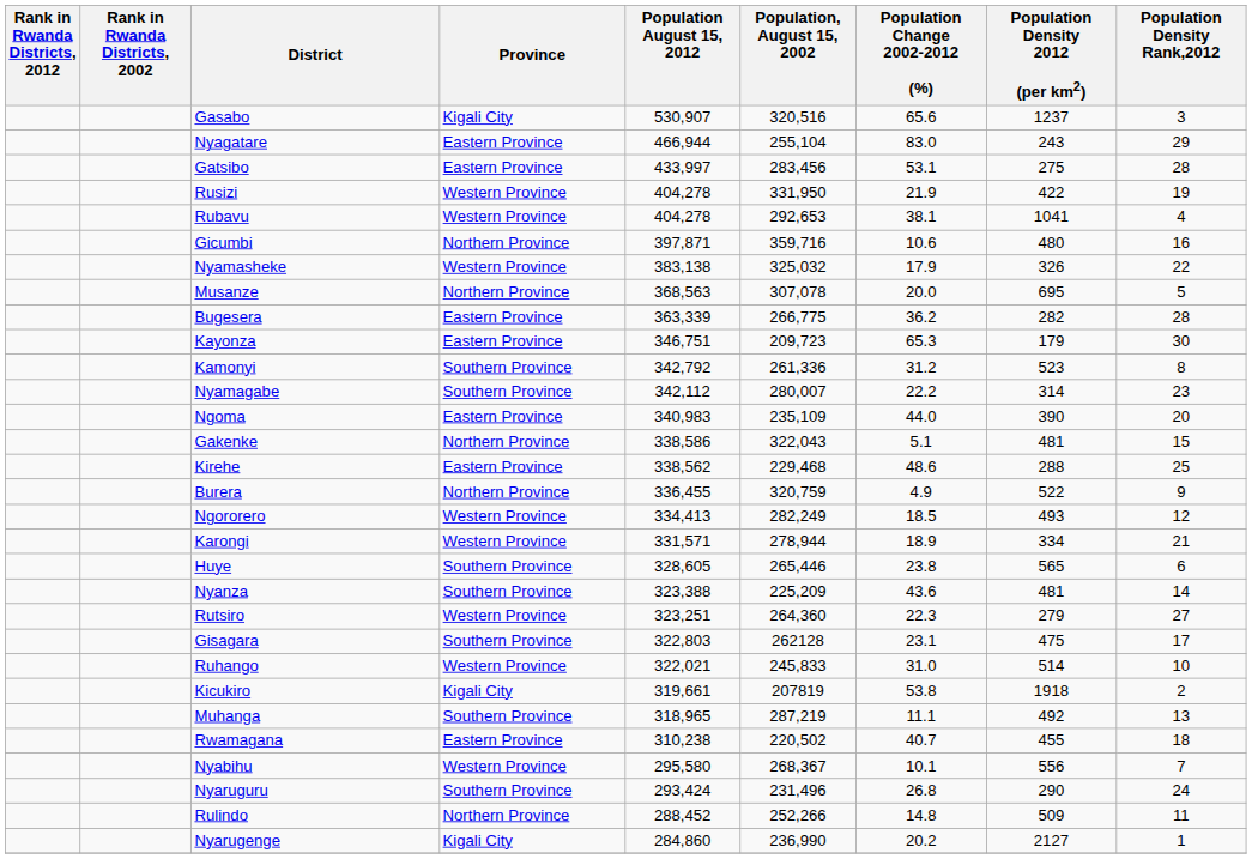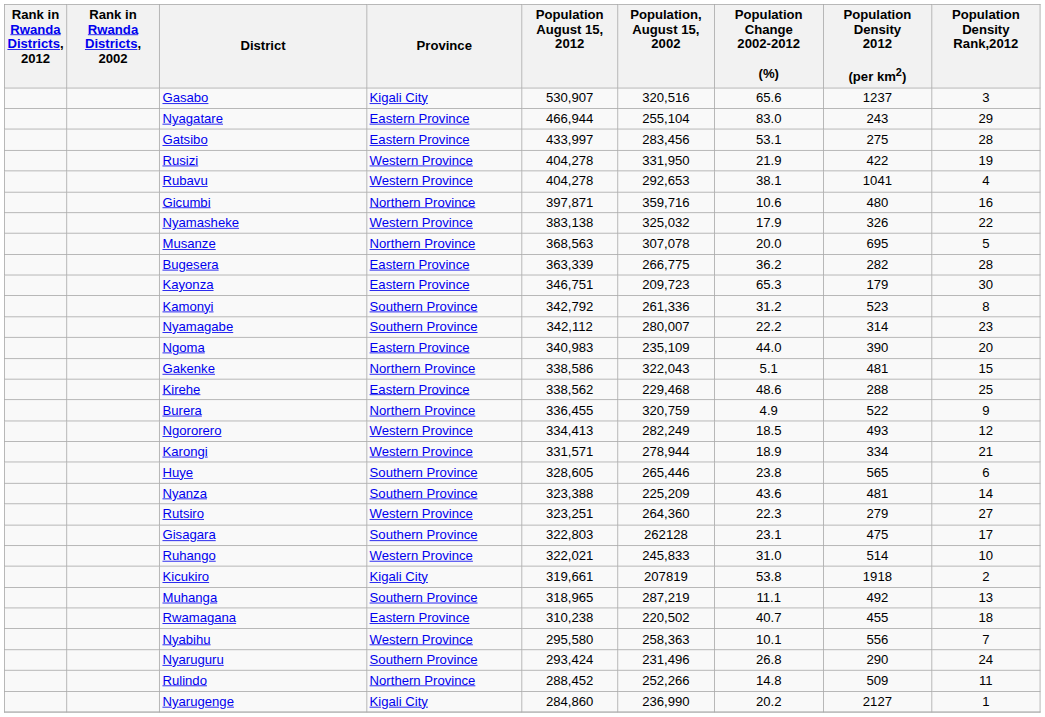 <table class="wikitable sortable"  style="width:100%; text-align:center;">
 <tr valign="top">
 <th>Rank in<br><a href='#'>Rwanda<br> Districts</a>,<br> 2012</th>
 <th>Rank in <a href='#'>Rwanda<br> Districts</a>,<br>2002</th>
 <th style="width:20%; vertical-align:middle;"><strong>District</strong></th>
 <th style="width:15%; vertical-align:middle;"><strong>Province</strong></th>
 <th valign="top">Population <br> August 15, 2012</th>
 <th valign="top">Population,<br> August 15, 2002</th>
 <th valign="top">Population Change <br> 2002-2012<br> <br>(%)</th>
 <th valign="top">Population Density <br> 2012<br> <br>(per km<sup>2</sup>)</th>
 <th valign="top">Population Density <br>Rank,2012</th>
 </tr>
 <tr>
 <td></td>
 <td></td>
 <td align = left><a href='#'>Gasabo</a></td>
 <td align = left><a href='#'>Kigali City</a></td>
 <td>530,907</td>
 <td>320,516</td>
 <td>65.6</td>
 <td>1237</td>
 <td>3</td>
 </tr>
 <tr>
 <td></td>
 <td></td>
 <td align = left><a href='#'>Nyagatare</a></td>
 <td align = left><a href='#'>Eastern Province</a></td>
 <td>466,944</td>
 <td>255,104</td>
 <td>83.0</td>
 <td>243</td>
 <td>29</td>
 </tr>
 <tr>
 <td></td>
 <td></td>
 <td align = left><a href='#'>Gatsibo</a></td>
 <td align = left><a href='#'>Eastern Province</a></td>
 <td>433,997</td>
 <td>283,456</td>
 <td>53.1</td>
 <td>275</td>
 <td>28</td>
 </tr>
 <tr>
 <td></td>
 <td></td>
 <td align = left><a href='#'>Rusizi</a></td>
 <td align = left><a href='#'>Western Province</a></td>
 <td>404,278</td>
 <td>331,950</td>
 <td>21.9</td>
 <td>422</td>
 <td>19</td>
 </tr>
 <tr>
 <td></td>
 <td></td>
 <td align = left><a href='#'>Rubavu</a></td>
 <td align = left><a href='#'>Western Province</a></td>
 <td>404,278</td>
 <td>292,653</td>
 <td>38.1</td>
 <td>1041</td>
 <td>4</td>
 </tr>
 <tr>
 <td></td>
 <td></td>
 <td align = left><a href='#'>Gicumbi</a></td>
 <td align = left><a href='#'>Northern Province</a></td>
 <td>397,871</td>
 <td>359,716</td>
 <td>10.6</td>
 <td>480</td>
 <td>16</td>
 </tr>
 <tr>
 <td></td>
 <td></td>
 <td align = left><a href='#'>Nyamasheke</a></td>
 <td align = left><a href='#'>Western Province</a></td>
 <td>383,138</td>
 <td>325,032</td>
 <td>17.9</td>
 <td>326</td>
 <td>22</td>
 </tr>
 <tr>
 <td></td>
 <td></td>
 <td align = left><a href='#'>Musanze</a></td>
 <td align = left><a href='#'>Northern Province</a></td>
 <td>368,563</td>
 <td>307,078</td>
 <td>20.0</td>
 <td>695</td>
 <td>5</td>
 </tr>
 <tr>
 <td></td>
 <td></td>
 <td align = left><a href='#'>Bugesera</a></td>
 <td align = left><a href='#'>Eastern Province</a></td>
 <td>363,339</td>
 <td>266,775</td>
 <td>36.2</td>
 <td>282</td>
 <td>28</td>
 </tr>
 <tr>
 <td></td>
 <td></td>
 <td align = left><a href='#'>Kayonza</a></td>
 <td align = left><a href='#'>Eastern Province</a></td>
 <td>346,751</td>
 <td>209,723</td>
 <td>65.3</td>
 <td>179</td>
 <td>30</td>
 </tr>
 <tr>
 <td></td>
 <td></td>
 <td align = left><a href='#'>Kamonyi</a></td>
 <td align = left><a href='#'>Southern Province</a></td>
 <td>342,792</td>
 <td>261,336</td>
 <td>31.2</td>
 <td>523</td>
 <td>8</td>
 </tr>
 <tr>
 <td></td>
 <td></td>
 <td align = left><a href='#'>Nyamagabe</a></td>
 <td align = left><a href='#'>Southern Province</a></td>
 <td>342,112</td>
 <td>280,007</td>
 <td>22.2</td>
 <td>314</td>
 <td>23</td>
 </tr>
 <tr>
 <td></td>
 <td></td>
 <td align = left><a href='#'>Ngoma</a></td>
 <td align = left><a href='#'>Eastern Province</a></td>
 <td>340,983</td>
 <td>235,109</td>
 <td>44.0</td>
 <td>390</td>
 <td>20</td>
 </tr>
 <tr>
 <td></td>
 <td></td>
 <td align = left><a href='#'>Gakenke</a></td>
 <td align = left><a href='#'>Northern Province</a></td>
 <td>338,586</td>
 <td>322,043</td>
 <td>5.1</td>
 <td>481</td>
 <td>15</td>
 </tr>
 <tr>
 <td></td>
 <td></td>
 <td align = left><a href='#'>Kirehe</a></td>
 <td align = left><a href='#'>Eastern Province</a></td>
 <td>338,562</td>
 <td>229,468</td>
 <td>48.6</td>
 <td>288</td>
 <td>25</td>
 </tr>
 <tr>
 <td></td>
 <td></td>
 <td align = left><a href='#'>Burera</a></td>
 <td align = left><a href='#'>Northern Province</a></td>
 <td>336,455</td>
 <td>320,759</td>
 <td>4.9</td>
 <td>522</td>
 <td>9</td>
 </tr>
 <tr>
 <td></td>
 <td></td>
 <td align = left><a href='#'>Ngororero</a></td>
 <td align = left><a href='#'>Western Province</a></td>
 <td>334,413</td>
 <td>282,249</td>
 <td>18.5</td>
 <td>493</td>
 <td>12</td>
 </tr>
 <tr>
 <td></td>
 <td></td>
 <td align = left><a href='#'>Karongi</a></td>
 <td align = left><a href='#'>Western Province</a></td>
 <td>331,571</td>
 <td>278,944</td>
 <td>18.9</td>
 <td>334</td>
 <td>21</td>
 </tr>
 <tr>
 <td></td>
 <td></td>
 <td align = left><a href='#'>Huye</a></td>
 <td align = left><a href='#'>Southern Province</a></td>
 <td>328,605</td>
 <td>265,446</td>
 <td>23.8</td>
 <td>565</td>
 <td>6</td>
 </tr>
 <tr>
 <td></td>
 <td></td>
 <td align = left><a href='#'>Nyanza</a></td>
 <td align = left><a href='#'>Southern Province</a></td>
 <td>323,388</td>
 <td>225,209</td>
 <td>43.6</td>
 <td>481</td>
 <td>14</td>
 </tr>
 <tr>
 <td></td>
 <td></td>
 <td align = left><a href='#'>Rutsiro</a></td>
 <td align = left><a href='#'>Western Province</a></td>
 <td>323,251</td>
 <td>264,360</td>
 <td>22.3</td>
 <td>279</td>
 <td>27</td>
 </tr>
 <tr>
 <td></td>
 <td></td>
 <td align = left><a href='#'>Gisagara</a></td>
 <td align = left><a href='#'>Southern Province</a></td>
 <td>322,803</td>
 <td>262128</td>
 <td>23.1</td>
 <td>475</td>
 <td>17</td>
 </tr>
 <tr>
 <td></td>
 <td></td>
 <td align = left><a href='#'>Ruhango</a></td>
 <td align = left><a href='#'>Western Province</a></td>
 <td>322,021</td>
 <td>245,833</td>
 <td>31.0</td>
 <td>514</td>
 <td>10</td>
 </tr>
 <tr>
 <td></td>
 <td></td>
 <td align = left><a href='#'>Kicukiro</a></td>
 <td align = left><a href='#'>Kigali City</a></td>
 <td>319,661</td>
 <td>207819</td>
 <td>53.8</td>
 <td>1918</td>
 <td>2</td>
 </tr>
 <tr>
 <td></td>
 <td></td>
 <td align = left><a href='#'>Muhanga</a></td>
 <td align = left><a href='#'>Southern Province</a></td>
 <td>318,965</td>
 <td>287,219</td>
 <td>11.1</td>
 <td>492</td>
 <td>13</td>
 </tr>
 <tr>
 <td></td>
 <td></td>
 <td align = left><a href='#'>Rwamagana</a></td>
 <td align = left><a href='#'>Eastern Province</a></td>
 <td>310,238</td>
 <td>220,502</td>
 <td>40.7</td>
 <td>455</td>
 <td>18</td>
 </tr>
 <tr>
 <td></td>
 <td></td>
 <td align = left><a href='#'>Nyabihu</a></td>
 <td align = left><a href='#'>Western Province</a></td>
 <td>295,580</td>
-<td>268,367</td>
+<td>258,363</td>
 <td>10.1</td>
 <td>556</td>
 <td>7</td>
 </tr>
 <tr>
 <td></td>
 <td></td>
 <td align = left><a href='#'>Nyaruguru</a></td>
 <td align = left><a href='#'>Southern Province</a></td>
 <td>293,424</td>
 <td>231,496</td>
 <td>26.8</td>
 <td>290</td>
 <td>24</td>
 </tr>
 <tr>
 <td></td>
 <td></td>
 <td align = left><a href='#'>Rulindo</a></td>
 <td align = left><a href='#'>Northern Province</a></td>
 <td>288,452</td>
 <td>252,266</td>
 <td>14.8</td>
 <td>509</td>
 <td>11</td>
 </tr>
 <tr>
 <td></td>
 <td></td>
 <td align = left><a href='#'>Nyarugenge</a></td>
 <td align = left><a href='#'>Kigali City</a></td>
 <td>284,860</td>
 <td>236,990</td>
 <td>20.2</td>
 <td>2127</td>
 <td>1</td>
 </tr>
 <tr>
 </tr>
 </table>
